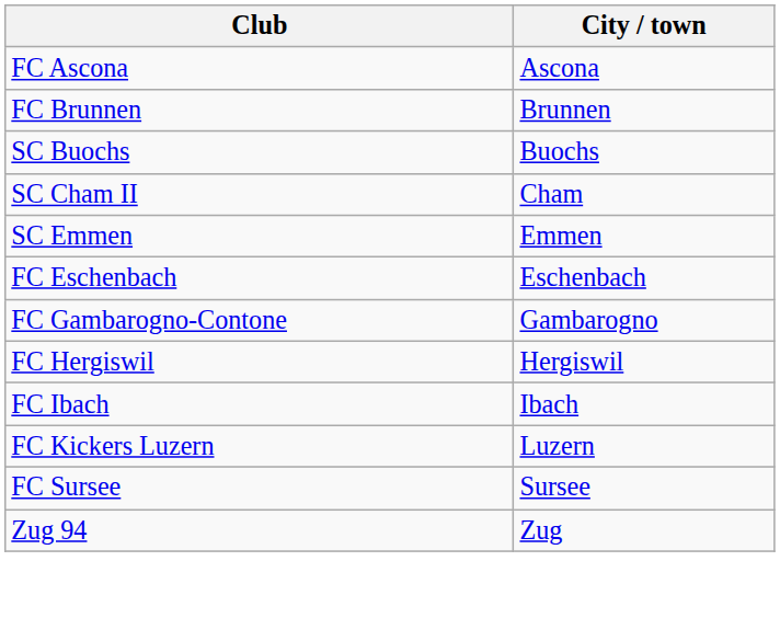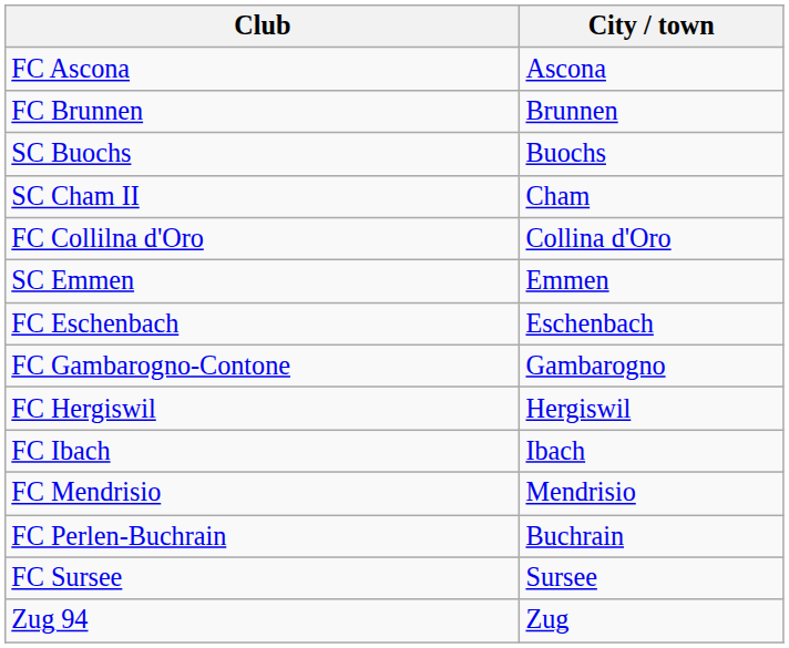 <table class="wikitable sortable">
 <tr>
 <th style="width:300px;">Club</th>
 <th style="width:150px;">City / town</th>
 </tr>
 <tr>
 <td><a href='#'>FC Ascona</a></td>
 <td> <a href='#'>Ascona</a></td>
 </tr>
 <tr>
 <td><a href='#'>FC Brunnen</a></td>
 <td> <a href='#'>Brunnen</a></td>
 </tr>
 <tr>
 <td><a href='#'>SC Buochs</a></td>
 <td> <a href='#'>Buochs</a></td>
 </tr>
 <tr>
 <td><a href='#'>SC Cham II</a></td>
 <td> <a href='#'>Cham</a></td>
 </tr>
 <tr>
+<td><a href='#'>FC Collilna d'Oro</a></td>
+<td> <a href='#'>Collina d'Oro</a></td>
+</tr>
+<tr>
 <td><a href='#'>SC Emmen</a></td>
 <td> <a href='#'>Emmen</a></td>
 </tr>
 <tr>
 <td><a href='#'>FC Eschenbach</a></td>
 <td> <a href='#'>Eschenbach</a></td>
 </tr>
 <tr>
 <td><a href='#'>FC Gambarogno-Contone</a></td>
 <td> <a href='#'>Gambarogno</a></td>
 </tr>
 <tr>
 <td><a href='#'>FC Hergiswil</a></td>
 <td> <a href='#'>Hergiswil</a></td>
 </tr>
 <tr>
 <td><a href='#'>FC Ibach</a></td>
 <td> <a href='#'>Ibach</a></td>
 </tr>
 <tr>
-<td><a href='#'>FC Kickers Luzern</a></td>
-<td> <a href='#'>Luzern</a></td>
+<td><a href='#'>FC Mendrisio</a></td>
+<td> <a href='#'>Mendrisio</a></td>
+</tr>
+<tr>
+<td><a href='#'>FC Perlen-Buchrain</a></td>
+<td> <a href='#'>Buchrain</a></td>
 </tr>
 <tr>
 <td><a href='#'>FC Sursee</a></td>
 <td> <a href='#'>Sursee</a></td>
 </tr>
 <tr>
 <td><a href='#'>Zug 94</a></td>
 <td> <a href='#'>Zug</a></td>
 </tr>
 </table>
